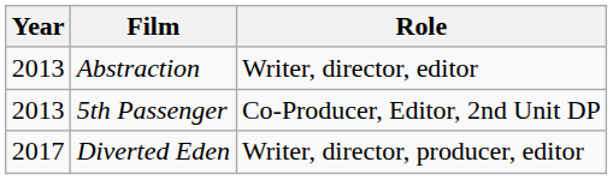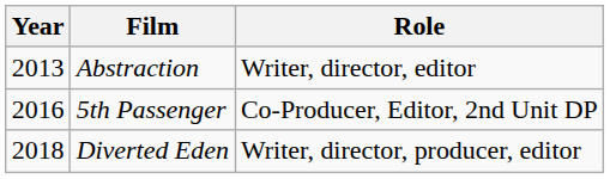 <table class="wikitable">
 <tr>
 <th>Year</th>
 <th>Film</th>
 <th>Role</th>
 </tr>
 <tr>
 <td>2013</td>
 <td><em>Abstraction</em></td>
 <td>Writer, director, editor</td>
 </tr>
 <tr>
-<td>2013</td>
+<td>2016</td>
 <td><em>5th Passenger</em></td>
 <td>Co-Producer, Editor, 2nd Unit DP</td>
 </tr>
 <tr>
-<td>2017</td>
+<td>2018</td>
 <td><em>Diverted Eden</em></td>
 <td>Writer, director, producer, editor</td>
 </tr>
 </table>
